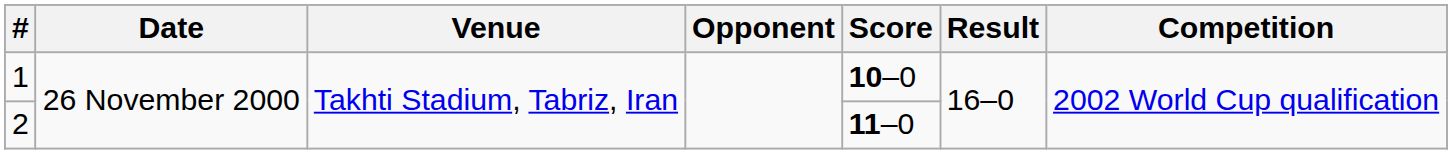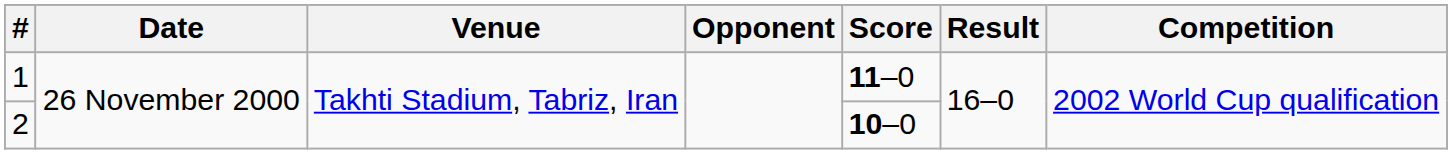 <table class="wikitable">
 <tr>
 <th>#</th>
 <th>Date</th>
 <th>Venue</th>
 <th>Opponent</th>
 <th>Score</th>
 <th>Result</th>
 <th>Competition</th>
 </tr>
 <tr>
 <td>1</td>
 <td rowspan="2">26 November 2000</td>
 <td rowspan="2"><a href='#'>Takhti Stadium</a>, <a href='#'>Tabriz</a>, <a href='#'>Iran</a></td>
 <td rowspan="2"></td>
-<td><strong>10</strong>–0</td>
+<td><strong>11</strong>–0</td>
 <td rowspan="2">16–0</td>
 <td rowspan="2"><a href='#'>2002 World Cup qualification</a></td>
 </tr>
 <tr>
 <td>2</td>
-<td><strong>11</strong>–0</td>
+<td><strong>10</strong>–0</td>
 </tr>
 </table>
